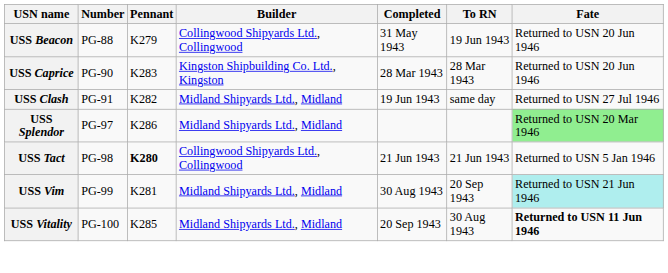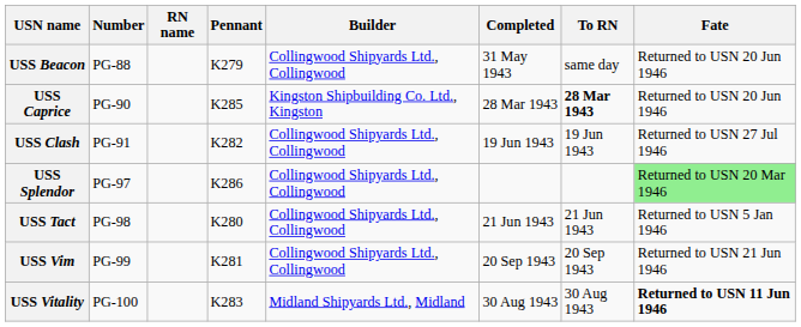 <table class="wikitable sortable plainrowheaders">
 <tr>
 <th scope="col">USN name</th>
 <th scope="col">Number</th>
+<th scope="col">RN name</th>
 <th scope="col">Pennant</th>
 <th scope="col">Builder</th>
 <th scope="col">Completed</th>
 <th scope="col">To RN</th>
 <th scope="col">Fate</th>
 </tr>
 <tr>
 <th scope="row">USS <em>Beacon</em></th>
 <td>PG-88</td>
+<td></td>
 <td>K279</td>
 <td><a href='#'>Collingwood Shipyards Ltd.</a>, <a href='#'>Collingwood</a></td>
 <td>31 May 1943</td>
-<td>19 Jun 1943</td>
+<td>same day</td>
 <td>Returned to USN 20 Jun 1946</td>
 </tr>
 <tr>
 <th scope="row">USS <em>Caprice</em></th>
 <td>PG-90</td>
-<td>K283</td>
+<td></td>
+<td>K285</td>
 <td><a href='#'>Kingston Shipbuilding Co. Ltd.</a>, <a href='#'>Kingston</a></td>
 <td>28 Mar 1943</td>
-<td>28 Mar 1943</td>
+<td><strong>28 Mar 1943</strong></td>
 <td>Returned to USN 20 Jun 1946</td>
 </tr>
 <tr>
 <th scope="row">USS <em>Clash</em></th>
 <td>PG-91</td>
+<td></td>
 <td>K282</td>
-<td><a href='#'>Midland Shipyards Ltd.</a>, <a href='#'>Midland</a></td>
+<td><a href='#'>Collingwood Shipyards Ltd.</a>, <a href='#'>Collingwood</a></td>
 <td>19 Jun 1943</td>
-<td>same day</td>
+<td>19 Jun 1943</td>
 <td>Returned to USN 27 Jul 1946</td>
 </tr>
 <tr>
 <th scope="row">USS <em>Splendor</em></th>
 <td>PG-97</td>
+<td></td>
 <td>K286</td>
-<td><a href='#'>Midland Shipyards Ltd.</a>, <a href='#'>Midland</a></td>
+<td><a href='#'>Collingwood Shipyards Ltd.</a>, <a href='#'>Collingwood</a></td>
 <td></td>
 <td></td>
 <td style="background: lightgreen;">Returned to USN 20 Mar 1946</td>
 </tr>
 <tr>
 <th scope="row">USS <em>Tact</em></th>
 <td>PG-98</td>
-<td><strong>K280</strong></td>
+<td></td>
+<td>K280</td>
 <td><a href='#'>Collingwood Shipyards Ltd.</a>, <a href='#'>Collingwood</a></td>
 <td>21 Jun 1943</td>
 <td>21 Jun 1943</td>
 <td>Returned to USN 5 Jan 1946</td>
 </tr>
 <tr>
 <th scope="row">USS <em>Vim</em></th>
 <td>PG-99</td>
+<td></td>
 <td>K281</td>
-<td><a href='#'>Midland Shipyards Ltd.</a>, <a href='#'>Midland</a></td>
-<td>30 Aug 1943</td>
+<td><a href='#'>Collingwood Shipyards Ltd.</a>, <a href='#'>Collingwood</a></td>
 <td>20 Sep 1943</td>
-<td style="background: paleturquoise;">Returned to USN 21 Jun 1946</td>
+<td>20 Sep 1943</td>
+<td>Returned to USN 21 Jun 1946</td>
 </tr>
 <tr>
 <th scope="row">USS <em>Vitality</em></th>
 <td>PG-100</td>
-<td>K285</td>
+<td></td>
+<td>K283</td>
 <td><a href='#'>Midland Shipyards Ltd.</a>, <a href='#'>Midland</a></td>
-<td>20 Sep 1943</td>
+<td>30 Aug 1943</td>
 <td>30 Aug 1943</td>
 <td><strong>Returned to USN 11 Jun 1946</strong></td>
 </tr>
 </table>
